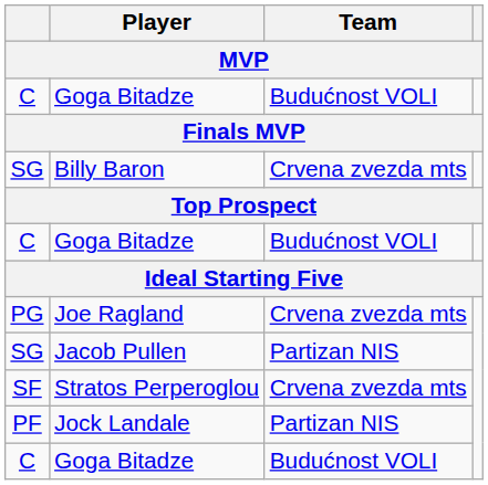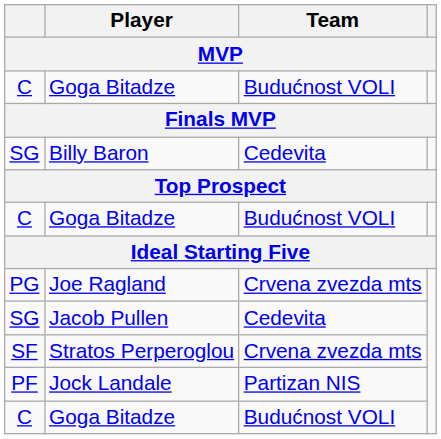 <table class="wikitable">
 <tr>
 <th align="center"></th>
 <th align="center">Player</th>
 <th align="center">Team</th>
 <th align="center"></th>
 </tr>
 <tr>
 <th colspan=4> <a href='#'>MVP</a></th>
 </tr>
 <tr>
 <td align="center"><a href='#'>C</a></td>
 <td align="left"> <a href='#'>Goga Bitadze</a></td>
 <td align="left"> <a href='#'>Budućnost VOLI</a></td>
 <td align="center"></td>
 </tr>
 <tr>
 <th colspan=4> <a href='#'>Finals MVP</a></th>
 </tr>
 <tr>
 <td align="center"><a href='#'>SG</a></td>
 <td align="left"> <a href='#'>Billy Baron</a></td>
-<td align="left"> <a href='#'>Crvena zvezda mts</a></td>
+<td> <a href='#'>Cedevita</a></td>
 <td align="center"></td>
 </tr>
 <tr>
 <th colspan=4> <a href='#'>Top Prospect</a></th>
 </tr>
 <tr>
 <td align="center"><a href='#'>C</a></td>
 <td align="left"> <a href='#'>Goga Bitadze</a></td>
 <td align="left"> <a href='#'>Budućnost VOLI</a></td>
 <td align="center"></td>
 </tr>
 <tr>
 <th colspan=4><a href='#'>Ideal Starting Five</a></th>
 </tr>
 <tr>
 <td align="center"><a href='#'>PG</a></td>
 <td> <a href='#'>Joe Ragland</a></td>
 <td> <a href='#'>Crvena zvezda mts</a></td>
 <td rowspan="5" style="text-align:center;"></td>
 </tr>
 <tr>
 <td align="center"><a href='#'>SG</a></td>
 <td> <a href='#'>Jacob Pullen</a></td>
-<td> <a href='#'>Partizan NIS</a></td>
+<td> <a href='#'>Cedevita</a></td>
 </tr>
 <tr>
 <td align="center"><a href='#'>SF</a></td>
 <td> <a href='#'>Stratos Perperoglou</a></td>
 <td align="left"> <a href='#'>Crvena zvezda mts</a></td>
 </tr>
 <tr>
 <td align="center"><a href='#'>PF</a></td>
 <td> <a href='#'>Jock Landale</a></td>
 <td> <a href='#'>Partizan NIS</a></td>
 </tr>
 <tr>
 <td align="center"><a href='#'>C</a></td>
 <td> <a href='#'>Goga Bitadze</a></td>
 <td> <a href='#'>Budućnost VOLI</a></td>
 </tr>
 </table>
